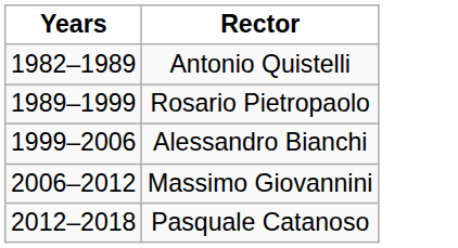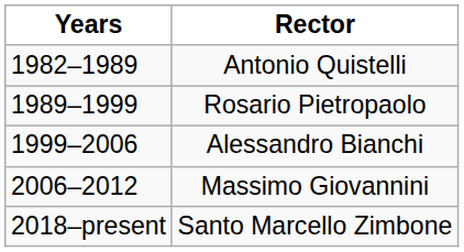 <table class="wikitable">
 <tr>
 <th style="background:#fff;">Years</th>
 <th ! style="background:#fff;">Rector</th>
 </tr>
 <tr>
 <td>1982–1989</td>
 <td style="text-align:center;">Antonio Quistelli</td>
 </tr>
 <tr>
 <td>1989–1999</td>
 <td style="text-align:center;">Rosario Pietropaolo</td>
 </tr>
 <tr>
 <td>1999–2006</td>
 <td style="text-align:center;">Alessandro Bianchi</td>
 </tr>
 <tr>
 <td>2006–2012</td>
 <td style="text-align:center;">Massimo Giovannini</td>
 </tr>
 <tr>
-<td>2012–2018</td>
-<td style="text-align:center;">Pasquale Catanoso</td>
+<td>2018–present</td>
+<td style="text-align:center;">Santo Marcello Zimbone</td>
 </tr>
 </table>
